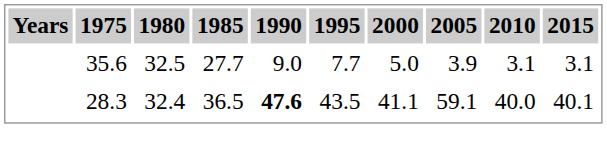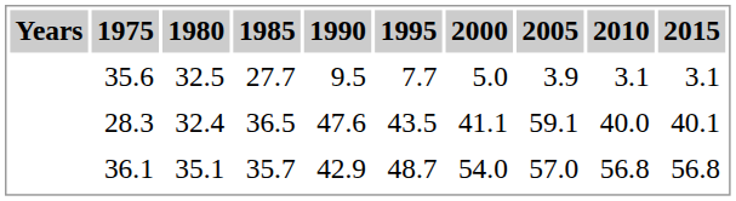 <table border="0" cellpadding="3px" style="margin: 0 auto 0 auto; border: 1px solid #999; background: #fff;">
 <tr style="text-align: center; background: #ccc;">
 <th>Years</th>
 <th>1975</th>
 <th>1980</th>
 <th>1985</th>
 <th>1990</th>
 <th>1995</th>
 <th>2000</th>
 <th>2005</th>
 <th>2010</th>
 <th>2015</th>
 </tr>
 <tr align=right>
 <td></td>
 <td>35.6</td>
 <td>32.5</td>
 <td>27.7</td>
-<td>9.0</td>
+<td>9.5</td>
 <td>7.7</td>
 <td>5.0</td>
 <td>3.9</td>
 <td>3.1</td>
 <td>3.1</td>
 </tr>
 <tr align=right>
 <td></td>
 <td>28.3</td>
 <td>32.4</td>
 <td>36.5</td>
-<td><strong>47.6</strong></td>
+<td>47.6</td>
 <td>43.5</td>
 <td>41.1</td>
 <td>59.1</td>
 <td>40.0</td>
 <td>40.1</td>
 </tr>
+<tr align=right>
+<td></td>
+<td>36.1</td>
+<td>35.1</td>
+<td>35.7</td>
+<td>42.9</td>
+<td>48.7</td>
+<td>54.0</td>
+<td>57.0</td>
+<td>56.8</td>
+<td>56.8</td>
+</tr>
 </table>
